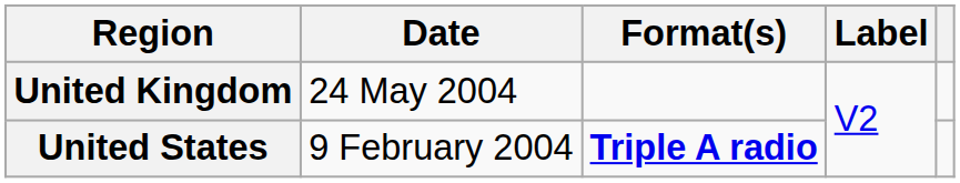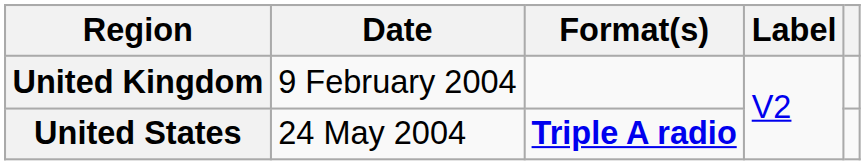 <table class="wikitable plainrowheaders">
 <tr>
 <th scope="col">Region</th>
 <th scope="col">Date</th>
 <th scope="col">Format(s)</th>
 <th scope="col">Label</th>
 <th scope="col"></th>
 </tr>
 <tr>
 <th scope="row">United Kingdom</th>
-<td>24 May 2004</td>
+<td>9 February 2004</td>
 <td></td>
 <td rowspan="2"><a href='#'>V2</a></td>
 <td></td>
 </tr>
 <tr>
 <th scope="row">United States</th>
-<td>9 February 2004</td>
+<td>24 May 2004</td>
 <td><strong><a href='#'>Triple A radio</a></strong></td>
 <td></td>
 </tr>
 </table>
